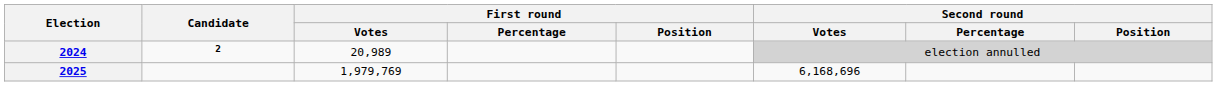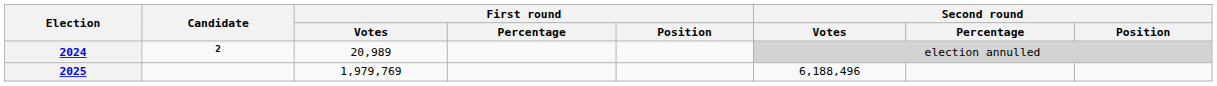 <table class=wikitable width=70%>
 <tr>
 <th rowspan=2>Election</th>
 <th rowspan=2>Candidate</th>
 <th colspan=3>First round</th>
 <th colspan=3>Second round</th>
 </tr>
 <tr>
 <th>Votes</th>
 <th>Percentage</th>
 <th>Position</th>
 <th>Votes</th>
 <th>Percentage</th>
 <th>Position</th>
 </tr>
 <tr align=center>
 <th><a href='#'>2024</a></th>
 <td><strong><sup>2</sup></strong></td>
 <td>20,989</td>
 <td></td>
 <td></td>
 <td bgcolor=lightgrey colspan=3>election annulled</td>
 </tr>
 <tr align=center>
 <th><a href='#'>2025</a></th>
 <td></td>
 <td>1,979,769</td>
 <td></td>
 <td></td>
-<td>6,168,696</td>
+<td>6,188,496</td>
 <td></td>
 <td></td>
 </tr>
 </table>
